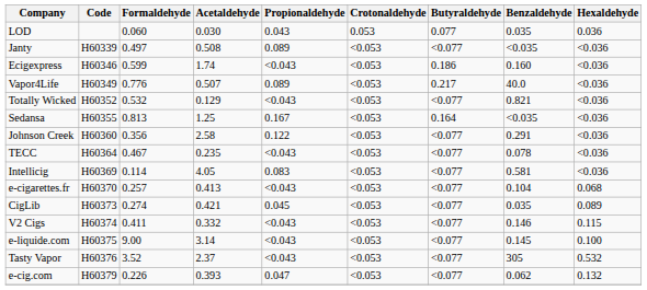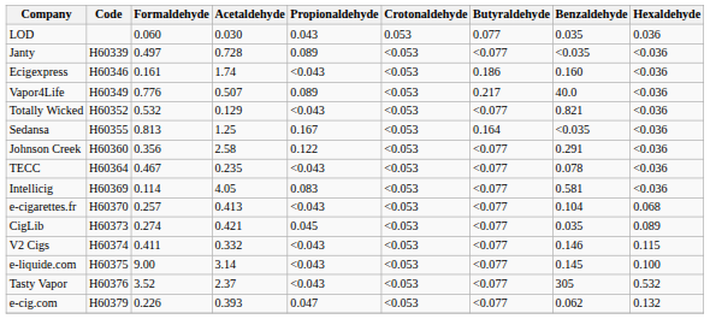 <table class="wikitable" style="margin-left:0.4em;">
 <tr>
 <th>Company</th>
 <th>Code</th>
 <th>Formaldehyde</th>
 <th>Acetaldehyde</th>
 <th>Propionaldehyde</th>
 <th>Crotonaldehyde</th>
 <th>Butyraldehyde</th>
 <th>Benzaldehyde</th>
 <th>Hexaldehyde</th>
 </tr>
 <tr>
 <td>LOD</td>
 <td></td>
 <td>0.060</td>
 <td>0.030</td>
 <td>0.043</td>
 <td>0.053</td>
 <td>0.077</td>
 <td>0.035</td>
 <td>0.036</td>
 </tr>
 <tr>
 <td>Janty</td>
 <td>H60339</td>
 <td>0.497</td>
-<td>0.508</td>
+<td>0.728</td>
 <td>0.089</td>
 <td><0.053</td>
 <td><0.077</td>
 <td><0.035</td>
 <td><0.036</td>
 </tr>
 <tr>
 <td>Ecigexpress</td>
 <td>H60346</td>
-<td>0.599</td>
+<td>0.161</td>
 <td>1.74</td>
 <td><0.043</td>
 <td><0.053</td>
 <td>0.186</td>
 <td>0.160</td>
 <td><0.036</td>
 </tr>
 <tr>
 <td>Vapor4Life</td>
 <td>H60349</td>
 <td>0.776</td>
 <td>0.507</td>
 <td>0.089</td>
 <td><0.053</td>
 <td>0.217</td>
 <td>40.0</td>
 <td><0.036</td>
 </tr>
 <tr>
 <td>Totally Wicked</td>
 <td>H60352</td>
 <td>0.532</td>
 <td>0.129</td>
 <td><0.043</td>
 <td><0.053</td>
 <td><0.077</td>
 <td>0.821</td>
 <td><0.036</td>
 </tr>
 <tr>
 <td>Sedansa</td>
 <td>H60355</td>
 <td>0.813</td>
 <td>1.25</td>
 <td>0.167</td>
 <td><0.053</td>
 <td>0.164</td>
 <td><0.035</td>
 <td><0.036</td>
 </tr>
 <tr>
 <td>Johnson Creek</td>
 <td>H60360</td>
 <td>0.356</td>
 <td>2.58</td>
 <td>0.122</td>
 <td><0.053</td>
 <td><0.077</td>
 <td>0.291</td>
 <td><0.036</td>
 </tr>
 <tr>
 <td>TECC</td>
 <td>H60364</td>
 <td>0.467</td>
 <td>0.235</td>
 <td><0.043</td>
 <td><0.053</td>
 <td><0.077</td>
 <td>0.078</td>
 <td><0.036</td>
 </tr>
 <tr>
 <td>Intellicig</td>
 <td>H60369</td>
 <td>0.114</td>
 <td>4.05</td>
 <td>0.083</td>
 <td><0.053</td>
 <td><0.077</td>
 <td>0.581</td>
 <td><0.036</td>
 </tr>
 <tr>
 <td>e-cigarettes.fr</td>
 <td>H60370</td>
 <td>0.257</td>
 <td>0.413</td>
 <td><0.043</td>
 <td><0.053</td>
 <td><0.077</td>
 <td>0.104</td>
 <td>0.068</td>
 </tr>
 <tr>
 <td>CigLib</td>
 <td>H60373</td>
 <td>0.274</td>
 <td>0.421</td>
 <td>0.045</td>
 <td><0.053</td>
 <td><0.077</td>
 <td>0.035</td>
 <td>0.089</td>
 </tr>
 <tr>
 <td>V2 Cigs</td>
 <td>H60374</td>
 <td>0.411</td>
 <td>0.332</td>
 <td><0.043</td>
 <td><0.053</td>
 <td><0.077</td>
 <td>0.146</td>
 <td>0.115</td>
 </tr>
 <tr>
 <td>e-liquide.com</td>
 <td>H60375</td>
 <td>9.00</td>
 <td>3.14</td>
 <td><0.043</td>
 <td><0.053</td>
 <td><0.077</td>
 <td>0.145</td>
 <td>0.100</td>
 </tr>
 <tr>
 <td>Tasty Vapor</td>
 <td>H60376</td>
 <td>3.52</td>
 <td>2.37</td>
 <td><0.043</td>
 <td><0.053</td>
 <td><0.077</td>
 <td>305</td>
 <td>0.532</td>
 </tr>
 <tr>
 <td>e-cig.com</td>
 <td>H60379</td>
 <td>0.226</td>
 <td>0.393</td>
 <td>0.047</td>
 <td><0.053</td>
 <td><0.077</td>
 <td>0.062</td>
 <td>0.132</td>
 </tr>
 <tr>
 </tr>
 </table>
